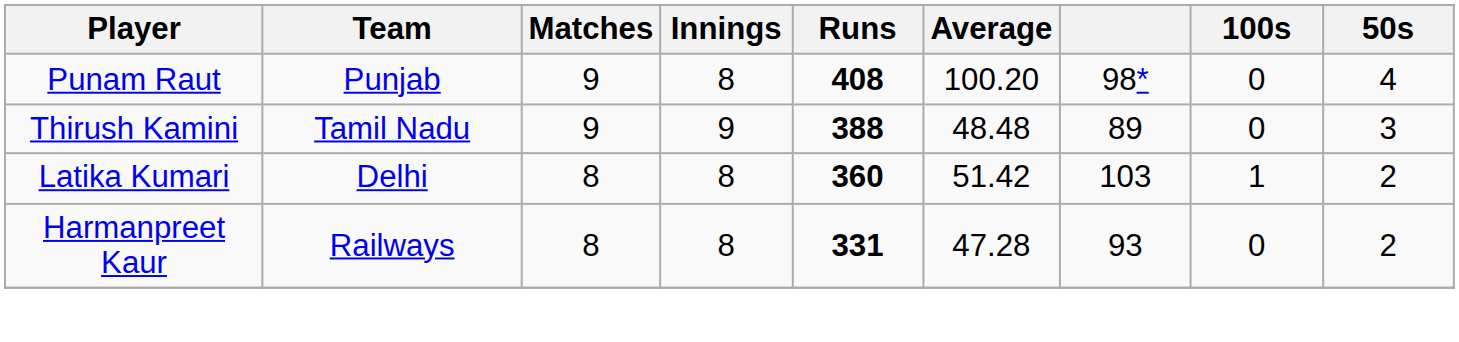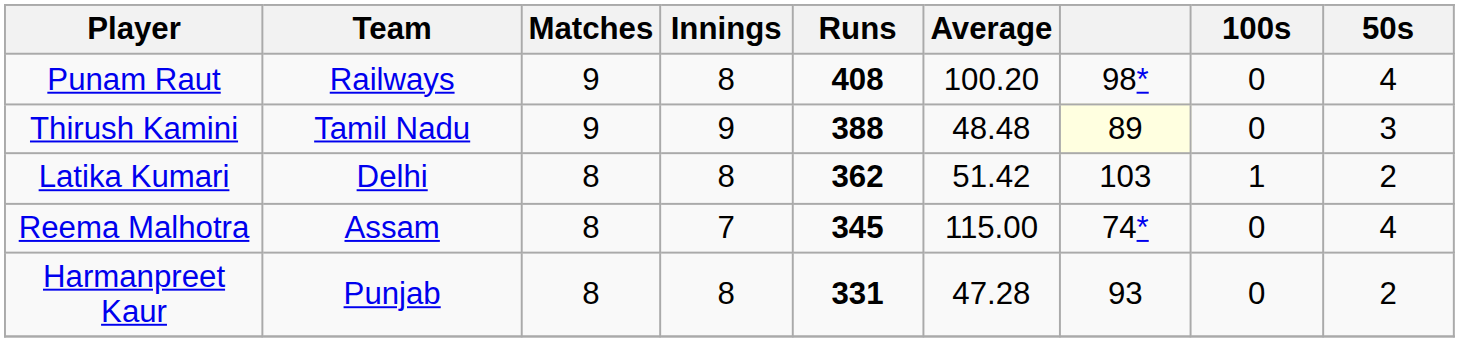 <table class="wikitable" style="text-align:center;">
 <tr>
 <th width=125>Player</th>
 <th width=125>Team</th>
 <th width=60>Matches</th>
 <th width=60>Innings</th>
 <th width=60>Runs</th>
 <th width=60>Average</th>
 <th width=60></th>
 <th width=60>100s</th>
 <th width=60>50s</th>
 </tr>
 <tr>
 <td><a href='#'>Punam Raut</a></td>
-<td><a href='#'>Punjab</a></td>
+<td><a href='#'>Railways</a></td>
 <td>9</td>
 <td>8</td>
 <td><strong>408</strong></td>
 <td>100.20</td>
 <td>98<a href='#'>*</a></td>
 <td>0</td>
 <td>4</td>
 </tr>
 <tr>
 <td><a href='#'>Thirush Kamini</a></td>
 <td><a href='#'>Tamil Nadu</a></td>
 <td>9</td>
 <td>9</td>
 <td><strong>388</strong></td>
 <td>48.48</td>
-<td>89</td>
+<td style="background: lightyellow;">89</td>
 <td>0</td>
 <td>3</td>
 </tr>
 <tr>
 <td><a href='#'>Latika Kumari</a></td>
 <td><a href='#'>Delhi</a></td>
 <td>8</td>
 <td>8</td>
-<td><strong>360</strong></td>
+<td><strong>362</strong></td>
 <td>51.42</td>
 <td>103</td>
 <td>1</td>
 <td>2</td>
 </tr>
 <tr>
+<td><a href='#'>Reema Malhotra</a></td>
+<td><a href='#'>Assam</a></td>
+<td>8</td>
+<td>7</td>
+<td><strong>345</strong></td>
+<td>115.00</td>
+<td>74<a href='#'>*</a></td>
+<td>0</td>
+<td>4</td>
+</tr>
+<tr>
 <td><a href='#'>Harmanpreet Kaur</a></td>
-<td><a href='#'>Railways</a></td>
+<td><a href='#'>Punjab</a></td>
 <td>8</td>
 <td>8</td>
 <td><strong>331</strong></td>
 <td>47.28</td>
 <td>93</td>
 <td>0</td>
 <td>2</td>
 </tr>
 <tr>
 </tr>
 </table>
